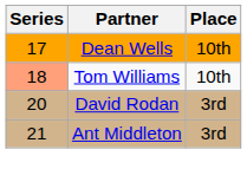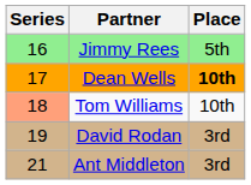 <table class="wikitable sortable" style="margin:auto; text-align:center;">
 <tr>
 <th>Series</th>
 <th>Partner</th>
 <th>Place</th>
 </tr>
+<tr bgcolor="lightgreen">
+<td>16</td>
+<td><a href='#'>Jimmy Rees</a></td>
+<td>5th</td>
+</tr>
 <tr bgcolor="orange">
 <td>17</td>
 <td><a href='#'>Dean Wells</a></td>
-<td>10th</td>
+<td><strong>10th</strong></td>
 </tr>
 <tr>
 <td style="background: lightsalmon;">18</td>
 <td><a href='#'>Tom Williams</a></td>
 <td>10th</td>
 </tr>
 <tr bgcolor="tan">
-<td>20</td>
+<td>19</td>
 <td><a href='#'>David Rodan</a></td>
 <td>3rd</td>
 </tr>
 <tr bgcolor="tan">
 <td>21</td>
 <td><a href='#'>Ant Middleton</a></td>
 <td>3rd</td>
 </tr>
 </table>
